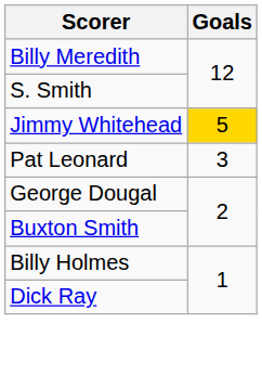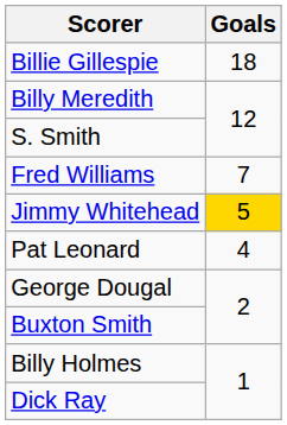 <table class="wikitable">
 <tr>
 <th>Scorer</th>
 <th>Goals</th>
+</tr>
+<tr>
+<td> <a href='#'>Billie Gillespie</a></td>
+<td align=center>18</td>
 </tr>
 <tr>
 <td> <a href='#'>Billy Meredith</a></td>
 <td rowspan="2" align=center>12</td>
 </tr>
 <tr>
 <td>S. Smith</td>
 </tr>
 <tr>
+<td> <a href='#'>Fred Williams</a></td>
+<td align=center>7</td>
+</tr>
+<tr>
 <td> <a href='#'>Jimmy Whitehead</a></td>
 <td align=center style="background: gold;">5</td>
 </tr>
 <tr>
 <td>Pat Leonard</td>
-<td align=center>3</td>
+<td align=center>4</td>
 </tr>
 <tr>
 <td>George Dougal</td>
 <td rowspan="2" align=center>2</td>
 </tr>
 <tr>
 <td> <a href='#'>Buxton Smith</a></td>
 </tr>
 <tr>
 <td>Billy Holmes</td>
 <td rowspan="2" align=center>1</td>
 </tr>
 <tr>
 <td> <a href='#'>Dick Ray</a></td>
 </tr>
 </table>
